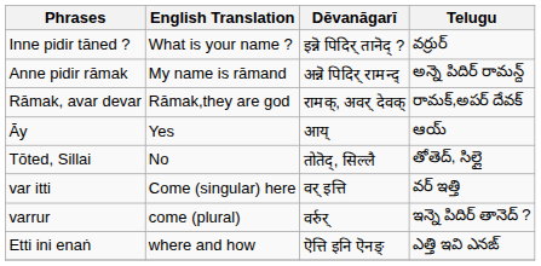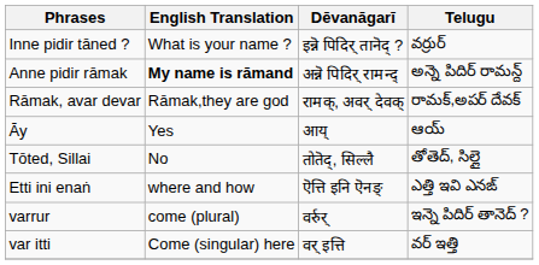 <table class="wikitable">
 <tr>
 <th>Phrases</th>
 <th>English Translation</th>
 <th>Dēvanāgarī</th>
 <th>Telugu</th>
 </tr>
 <tr>
 <td>Inne pidir tāned ?</td>
 <td>What is your name ?</td>
 <td>इन्नॆ पिदिर् तानॆद्  ?</td>
 <td>వర్రుర్</td>
 </tr>
 <tr>
 <td>Anne pidir rāmak</td>
-<td>My name is rāmand</td>
+<td><strong>My name is rāmand</strong></td>
 <td>अन्नॆ पिदिर् रामन्द्</td>
 <td>అన్నె పిదిర్ రామన్ద్</td>
 </tr>
 <tr>
 <td>Rāmak, avar devar</td>
 <td>Rāmak,they are god</td>
 <td>रामक्, अवर् देवक्</td>
 <td>రామక్,అపర్ దేవక్</td>
 </tr>
 <tr>
 <td>Āy</td>
 <td>Yes</td>
 <td>आय्</td>
 <td>ఆయ్</td>
 </tr>
 <tr>
 <td>Tōted, Sillai</td>
 <td>No</td>
 <td>तोतॆद्, सिल्लै</td>
 <td>తోతెద్, సిల్లై</td>
 </tr>
 <tr>
-<td>var itti</td>
-<td>Come (singular) here</td>
-<td>वर् इत्ति</td>
-<td>వర్ ఇత్తి</td>
+<td>Etti ini enaṅ</td>
+<td>where and how</td>
+<td>ऎत्ति इनि ऎनङ्</td>
+<td>ఎత్తి ఇవి ఎనఙ్</td>
 </tr>
 <tr>
 <td>varrur</td>
 <td>come (plural)</td>
 <td>वर्रुर्</td>
 <td>ఇన్నె పిదిర్ తానెద్ ?</td>
 </tr>
 <tr>
-<td>Etti ini enaṅ</td>
-<td>where and how</td>
-<td>ऎत्ति इनि ऎनङ्</td>
-<td>ఎత్తి ఇవి ఎనఙ్</td>
+<td>var itti</td>
+<td>Come (singular) here</td>
+<td>वर् इत्ति</td>
+<td>వర్ ఇత్తి</td>
 </tr>
 <tr>
 </tr>
 </table>
